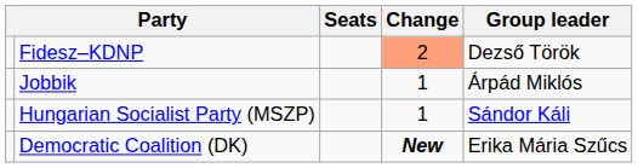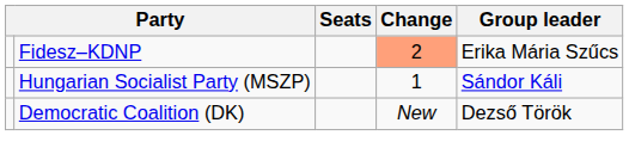 <table class="wikitable">
 <tr>
 <th colspan=2>Party</th>
 <th>Seats</th>
 <th>Change</th>
 <th>Group leader</th>
 </tr>
 <tr>
 <td bgcolor=></td>
 <td><a href='#'>Fidesz–KDNP</a></td>
 <td style="text-align:center"></td>
 <td align="center" style="background: lightsalmon;"> 2</td>
-<td>Dezső Török</td>
-</tr>
-<tr>
-<td bgcolor=></td>
-<td><a href='#'>Jobbik</a></td>
-<td style="text-align:center"></td>
-<td align="center"> 1</td>
-<td>Árpád Miklós</td>
+<td>Erika Mária Szűcs</td>
 </tr>
 <tr>
 <td bgcolor=></td>
 <td><a href='#'>Hungarian Socialist Party</a> (MSZP)</td>
 <td style="text-align:center"></td>
 <td align="center"> 1</td>
 <td><a href='#'>Sándor Káli</a></td>
 </tr>
 <tr>
 <td bgcolor=></td>
 <td><a href='#'>Democratic Coalition</a> (DK)</td>
 <td style="text-align:center"></td>
-<td align="center"><strong><em>New</em></strong></td>
-<td>Erika Mária Szűcs</td>
+<td align="center"><em>New</em></td>
+<td>Dezső Török</td>
 </tr>
 </table>
